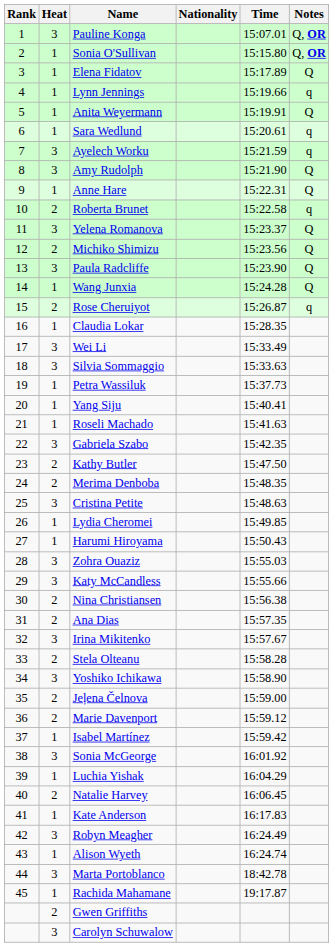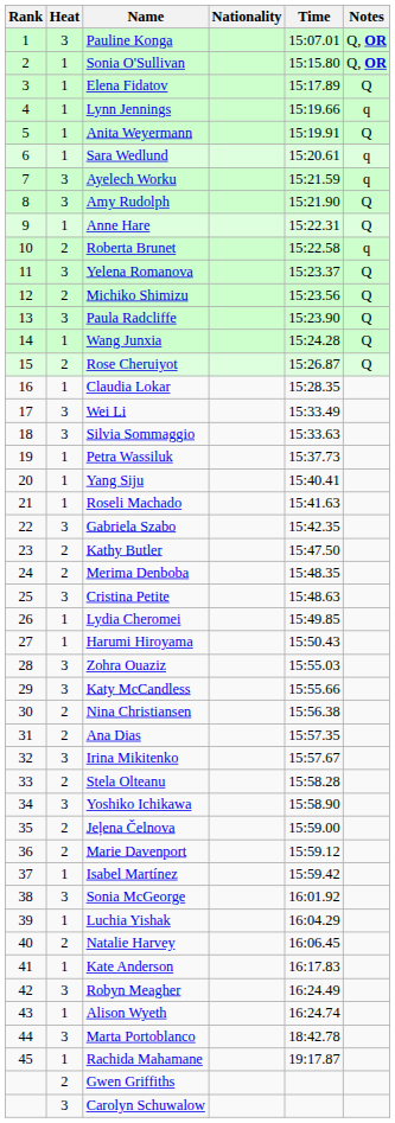 <table class="wikitable sortable" style="text-align:center">
 <tr>
 <th>Rank</th>
 <th>Heat</th>
 <th>Name</th>
 <th>Nationality</th>
 <th>Time</th>
 <th>Notes</th>
 </tr>
 <tr bgcolor=ccffcc>
 <td>1</td>
 <td>3</td>
 <td align=left><a href='#'>Pauline Konga</a></td>
 <td align=left></td>
 <td>15:07.01</td>
 <td>Q, <strong><a href='#'>OR</a></strong></td>
 </tr>
 <tr bgcolor=ccffcc>
 <td>2</td>
 <td>1</td>
 <td align=left><a href='#'>Sonia O'Sullivan</a></td>
 <td align=left></td>
 <td>15:15.80</td>
 <td>Q, <strong><a href='#'>OR</a></strong></td>
 </tr>
 <tr bgcolor=ccffcc>
 <td>3</td>
 <td>1</td>
 <td align=left><a href='#'>Elena Fidatov</a></td>
 <td align=left></td>
 <td>15:17.89</td>
 <td>Q</td>
 </tr>
 <tr bgcolor=ccffcc>
 <td>4</td>
 <td>1</td>
 <td align=left><a href='#'>Lynn Jennings</a></td>
 <td align=left></td>
 <td>15:19.66</td>
 <td>q</td>
 </tr>
 <tr bgcolor=ccffcc>
 <td>5</td>
 <td>1</td>
 <td align=left><a href='#'>Anita Weyermann</a></td>
 <td align=left></td>
 <td>15:19.91</td>
 <td>Q</td>
 </tr>
 <tr bgcolor=ddffdd>
 <td>6</td>
 <td>1</td>
 <td align=left><a href='#'>Sara Wedlund</a></td>
 <td align=left></td>
 <td>15:20.61</td>
 <td>q</td>
 </tr>
 <tr bgcolor=ccffcc>
 <td>7</td>
 <td>3</td>
 <td align=left><a href='#'>Ayelech Worku</a></td>
 <td align=left></td>
 <td>15:21.59</td>
 <td>q</td>
 </tr>
 <tr bgcolor=ccffcc>
 <td>8</td>
 <td>3</td>
 <td align=left><a href='#'>Amy Rudolph</a></td>
 <td align=left></td>
 <td>15:21.90</td>
 <td>Q</td>
 </tr>
 <tr bgcolor=ddffdd>
 <td>9</td>
 <td>1</td>
 <td align=left><a href='#'>Anne Hare</a></td>
 <td align=left></td>
 <td>15:22.31</td>
 <td>Q</td>
 </tr>
 <tr bgcolor=ccffcc>
 <td>10</td>
 <td>2</td>
 <td align=left><a href='#'>Roberta Brunet</a></td>
 <td align=left></td>
 <td>15:22.58</td>
 <td>q</td>
 </tr>
 <tr bgcolor=ccffcc>
 <td>11</td>
 <td>3</td>
 <td align=left><a href='#'>Yelena Romanova</a></td>
 <td align=left></td>
 <td>15:23.37</td>
 <td>Q</td>
 </tr>
 <tr bgcolor=ccffcc>
 <td>12</td>
 <td>2</td>
 <td align=left><a href='#'>Michiko Shimizu</a></td>
 <td align=left></td>
 <td>15:23.56</td>
 <td>Q</td>
 </tr>
 <tr bgcolor=ccffcc>
 <td>13</td>
 <td>3</td>
 <td align=left><a href='#'>Paula Radcliffe</a></td>
 <td align=left></td>
 <td>15:23.90</td>
 <td>Q</td>
 </tr>
 <tr bgcolor=ccffcc>
 <td>14</td>
 <td>1</td>
 <td align=left><a href='#'>Wang Junxia</a></td>
 <td align=left></td>
 <td>15:24.28</td>
 <td>Q</td>
 </tr>
 <tr bgcolor=ddffdd>
 <td>15</td>
 <td>2</td>
 <td align=left><a href='#'>Rose Cheruiyot</a></td>
 <td align=left></td>
 <td>15:26.87</td>
-<td>q</td>
+<td>Q</td>
 </tr>
 <tr>
 <td>16</td>
 <td>1</td>
 <td align=left><a href='#'>Claudia Lokar</a></td>
 <td align=left></td>
 <td>15:28.35</td>
 <td></td>
 </tr>
 <tr>
 <td>17</td>
 <td>3</td>
 <td align=left><a href='#'>Wei Li</a></td>
 <td align=left></td>
 <td>15:33.49</td>
 <td></td>
 </tr>
 <tr>
 <td>18</td>
 <td>3</td>
 <td align=left><a href='#'>Silvia Sommaggio</a></td>
 <td align=left></td>
 <td>15:33.63</td>
 <td></td>
 </tr>
 <tr>
 <td>19</td>
 <td>1</td>
 <td align=left><a href='#'>Petra Wassiluk</a></td>
 <td align=left></td>
 <td>15:37.73</td>
 <td></td>
 </tr>
 <tr>
 <td>20</td>
 <td>1</td>
 <td align=left><a href='#'>Yang Siju</a></td>
 <td align=left></td>
 <td>15:40.41</td>
 <td></td>
 </tr>
 <tr>
 <td>21</td>
 <td>1</td>
 <td align=left><a href='#'>Roseli Machado</a></td>
 <td align=left></td>
 <td>15:41.63</td>
 <td></td>
 </tr>
 <tr>
 <td>22</td>
 <td>3</td>
 <td align=left><a href='#'>Gabriela Szabo</a></td>
 <td align=left></td>
 <td>15:42.35</td>
 <td></td>
 </tr>
 <tr>
 <td>23</td>
 <td>2</td>
 <td align=left><a href='#'>Kathy Butler</a></td>
 <td align=left></td>
 <td>15:47.50</td>
 <td></td>
 </tr>
 <tr>
 <td>24</td>
 <td>2</td>
 <td align=left><a href='#'>Merima Denboba</a></td>
 <td align=left></td>
 <td>15:48.35</td>
 <td></td>
 </tr>
 <tr>
 <td>25</td>
 <td>3</td>
 <td align=left><a href='#'>Cristina Petite</a></td>
 <td align=left></td>
 <td>15:48.63</td>
 <td></td>
 </tr>
 <tr>
 <td>26</td>
 <td>1</td>
 <td align=left><a href='#'>Lydia Cheromei</a></td>
 <td align=left></td>
 <td>15:49.85</td>
 <td></td>
 </tr>
 <tr>
 <td>27</td>
 <td>1</td>
 <td align=left><a href='#'>Harumi Hiroyama</a></td>
 <td align=left></td>
 <td>15:50.43</td>
 <td></td>
 </tr>
 <tr>
 <td>28</td>
 <td>3</td>
 <td align=left><a href='#'>Zohra Ouaziz</a></td>
 <td align=left></td>
 <td>15:55.03</td>
 <td></td>
 </tr>
 <tr>
 <td>29</td>
 <td>3</td>
 <td align=left><a href='#'>Katy McCandless</a></td>
 <td align=left></td>
 <td>15:55.66</td>
 <td></td>
 </tr>
 <tr>
 <td>30</td>
 <td>2</td>
 <td align=left><a href='#'>Nina Christiansen</a></td>
 <td align=left></td>
 <td>15:56.38</td>
 <td></td>
 </tr>
 <tr>
 <td>31</td>
 <td>2</td>
 <td align=left><a href='#'>Ana Dias</a></td>
 <td align=left></td>
 <td>15:57.35</td>
 <td></td>
 </tr>
 <tr>
 <td>32</td>
 <td>3</td>
 <td align=left><a href='#'>Irina Mikitenko</a></td>
 <td align=left></td>
 <td>15:57.67</td>
 <td></td>
 </tr>
 <tr>
 <td>33</td>
 <td>2</td>
 <td align=left><a href='#'>Stela Olteanu</a></td>
 <td align=left></td>
 <td>15:58.28</td>
 <td></td>
 </tr>
 <tr>
 <td>34</td>
 <td>3</td>
 <td align=left><a href='#'>Yoshiko Ichikawa</a></td>
 <td align=left></td>
 <td>15:58.90</td>
 <td></td>
 </tr>
 <tr>
 <td>35</td>
 <td>2</td>
 <td align=left><a href='#'>Jeļena Čelnova</a></td>
 <td align=left></td>
 <td>15:59.00</td>
 <td></td>
 </tr>
 <tr>
 <td>36</td>
 <td>2</td>
 <td align=left><a href='#'>Marie Davenport</a></td>
 <td align=left></td>
 <td>15:59.12</td>
 <td></td>
 </tr>
 <tr>
 <td>37</td>
 <td>1</td>
 <td align=left><a href='#'>Isabel Martínez</a></td>
 <td align=left></td>
 <td>15:59.42</td>
 <td></td>
 </tr>
 <tr>
 <td>38</td>
 <td>3</td>
 <td align=left><a href='#'>Sonia McGeorge</a></td>
 <td align=left></td>
 <td>16:01.92</td>
 <td></td>
 </tr>
 <tr>
 <td>39</td>
 <td>1</td>
 <td align=left><a href='#'>Luchia Yishak</a></td>
 <td align=left></td>
 <td>16:04.29</td>
 <td></td>
 </tr>
 <tr>
 <td>40</td>
 <td>2</td>
 <td align=left><a href='#'>Natalie Harvey</a></td>
 <td align=left></td>
 <td>16:06.45</td>
 <td></td>
 </tr>
 <tr>
 <td>41</td>
 <td>1</td>
 <td align=left><a href='#'>Kate Anderson</a></td>
 <td align=left></td>
 <td>16:17.83</td>
 <td></td>
 </tr>
 <tr>
 <td>42</td>
 <td>3</td>
 <td align=left><a href='#'>Robyn Meagher</a></td>
 <td align=left></td>
 <td>16:24.49</td>
 <td></td>
 </tr>
 <tr>
 <td>43</td>
 <td>1</td>
 <td align=left><a href='#'>Alison Wyeth</a></td>
 <td align=left></td>
 <td>16:24.74</td>
 <td></td>
 </tr>
 <tr>
 <td>44</td>
 <td>3</td>
 <td align=left><a href='#'>Marta Portoblanco</a></td>
 <td align=left></td>
 <td>18:42.78</td>
 <td></td>
 </tr>
 <tr>
 <td>45</td>
 <td>1</td>
 <td align=left><a href='#'>Rachida Mahamane</a></td>
 <td align=left></td>
 <td>19:17.87</td>
 <td></td>
 </tr>
 <tr>
 <td></td>
 <td>2</td>
 <td align=left><a href='#'>Gwen Griffiths</a></td>
 <td align=left></td>
 <td></td>
 <td></td>
 </tr>
 <tr>
 <td></td>
 <td>3</td>
 <td align=left><a href='#'>Carolyn Schuwalow</a></td>
 <td align=left></td>
 <td></td>
 <td></td>
 </tr>
 </table>
